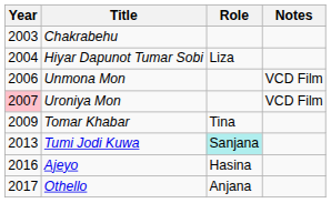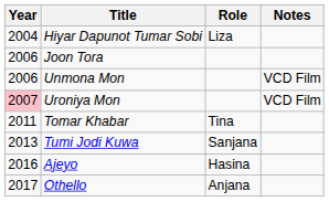 <table class="wikitable sortable">
 <tr>
 <th>Year</th>
 <th>Title</th>
 <th>Role</th>
 <th>Notes</th>
 </tr>
 <tr>
-<td>2003</td>
-<td><em>Chakrabehu</em></td>
-<td></td>
+<td>2004</td>
+<td><em>Hiyar Dapunot Tumar Sobi</em></td>
+<td>Liza</td>
 <td></td>
 </tr>
 <tr>
-<td>2004</td>
-<td><em>Hiyar Dapunot Tumar Sobi</em></td>
-<td>Liza</td>
+<td>2006</td>
+<td><em>Joon Tora</em></td>
+<td></td>
 <td></td>
 </tr>
 <tr>
 <td>2006</td>
 <td><em>Unmona Mon</em></td>
 <td></td>
 <td>VCD Film</td>
 </tr>
 <tr>
 <td style="background: pink;">2007</td>
 <td><em>Uroniya Mon</em></td>
 <td></td>
 <td>VCD Film</td>
 </tr>
 <tr>
-<td>2009</td>
+<td>2011</td>
 <td><em>Tomar Khabar</em></td>
 <td>Tina</td>
 <td></td>
 </tr>
 <tr>
 <td>2013</td>
 <td><em><a href='#'>Tumi Jodi Kuwa</a></em></td>
-<td style="background: paleturquoise;">Sanjana</td>
+<td>Sanjana</td>
 <td></td>
 </tr>
 <tr>
 <td>2016</td>
 <td><em><a href='#'>Ajeyo</a></em></td>
 <td>Hasina</td>
 <td></td>
 </tr>
 <tr>
 <td>2017</td>
 <td><em><a href='#'>Othello</a></em></td>
 <td>Anjana</td>
 <td></td>
 </tr>
 </table>
